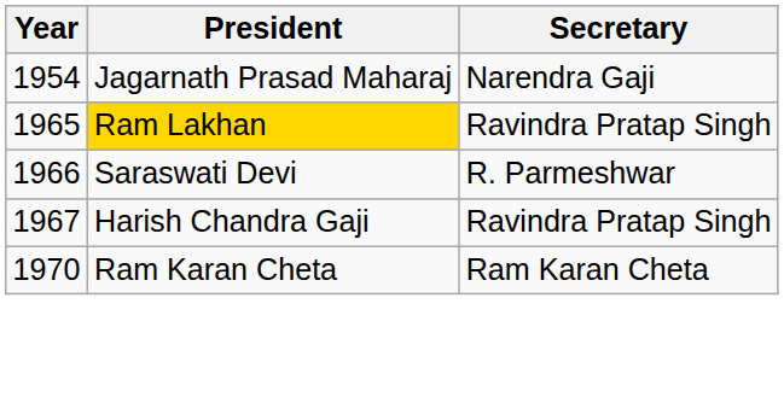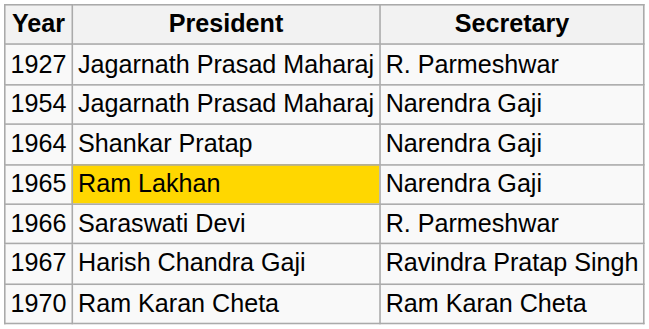 <table class="wikitable">
 <tr>
 <th>Year</th>
 <th>President</th>
 <th>Secretary</th>
 </tr>
 <tr>
+<td>1927</td>
+<td>Jagarnath Prasad Maharaj</td>
+<td>R. Parmeshwar</td>
+</tr>
+<tr>
 <td>1954</td>
 <td>Jagarnath Prasad Maharaj</td>
 <td>Narendra Gaji</td>
 </tr>
 <tr>
+<td>1964</td>
+<td>Shankar Pratap</td>
+<td>Narendra Gaji</td>
+</tr>
+<tr>
 <td>1965</td>
 <td style="background: gold;">Ram Lakhan</td>
-<td>Ravindra Pratap Singh</td>
+<td>Narendra Gaji</td>
 </tr>
 <tr>
 <td>1966</td>
 <td>Saraswati Devi</td>
 <td>R. Parmeshwar</td>
 </tr>
 <tr>
 <td>1967</td>
 <td>Harish Chandra Gaji</td>
 <td>Ravindra Pratap Singh</td>
 </tr>
 <tr>
 <td>1970</td>
 <td>Ram Karan Cheta</td>
 <td>Ram Karan Cheta</td>
 </tr>
 </table>
